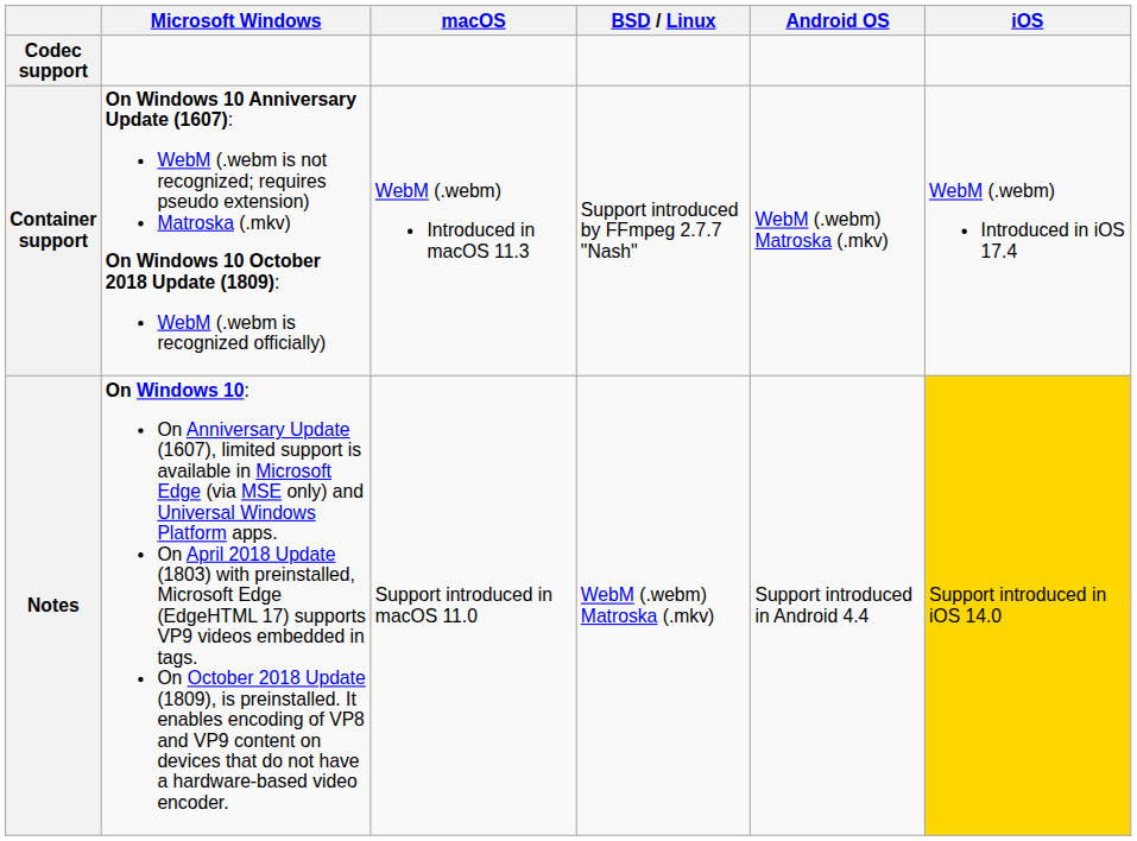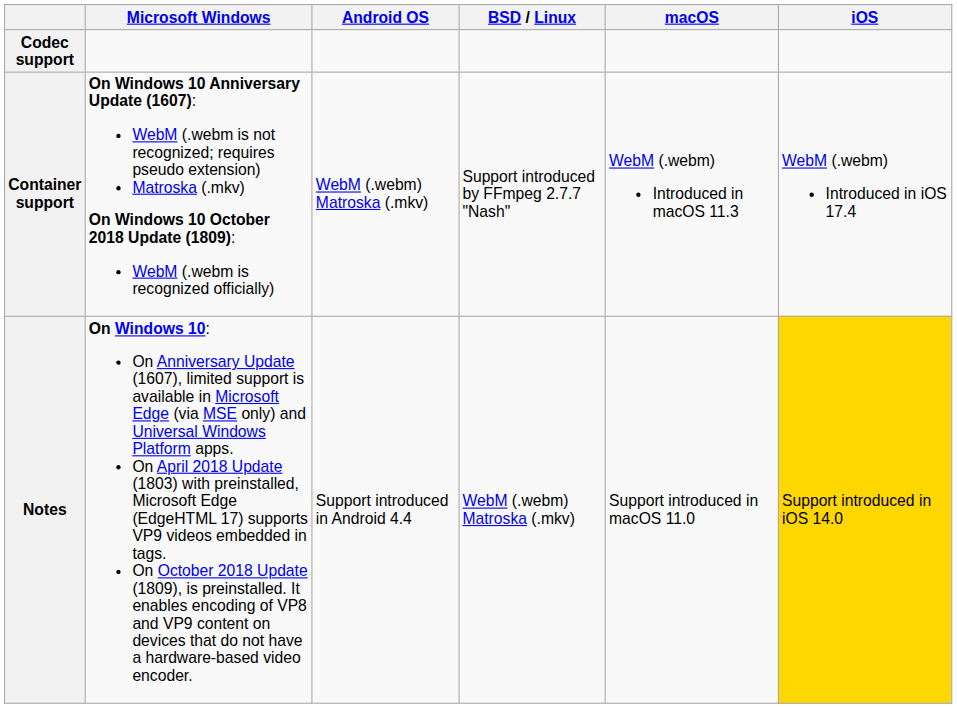 <table class="wikitable" style="font-size:90%">
 <tr>
 <th scope="row"></th>
 <th scope="col" style="width: 324px;"><a href='#'>Microsoft Windows</a></th>
+<th scope="col" style="width: 216px;"><a href='#'>Android OS</a></th>
+<th scope="col" style="width: 216px;"><a href='#'>BSD</a> / <a href='#'>Linux</a></th>
 <th scope="col" style="width: 216px;"><a href='#'>macOS</a></th>
-<th scope="col" style="width: 216px;"><a href='#'>BSD</a> / <a href='#'>Linux</a></th>
-<th scope="col" style="width: 216px;"><a href='#'>Android OS</a></th>
 <th scope="col" style="width: 216px;"><a href='#'>iOS</a></th>
 </tr>
 <tr>
 <th scope="row">Codec support</th>
 <td></td>
 <td></td>
 <td></td>
 <td></td>
 <td></td>
 </tr>
 <tr>
 <th scope="row">Container support</th>
 <td><strong>On Windows 10 Anniversary Update (1607)</strong>:<br><ul><li><a href='#'>WebM</a> (.webm is not recognized; requires pseudo extension)</li><li><a href='#'>Matroska</a> (.mkv)</li></ul><strong>On Windows 10 October 2018 Update (1809)</strong>:<ul><li><a href='#'>WebM</a> (.webm is recognized officially)</li></ul></td>
+<td><a href='#'>WebM</a> (.webm) <br> <a href='#'>Matroska</a> (.mkv)</td>
+<td>Support introduced by FFmpeg 2.7.7 "Nash"</td>
 <td><a href='#'>WebM</a> (.webm)<br><ul><li>Introduced in macOS 11.3</li></ul></td>
-<td>Support introduced by FFmpeg 2.7.7 "Nash"</td>
-<td><a href='#'>WebM</a> (.webm) <br> <a href='#'>Matroska</a> (.mkv)</td>
 <td><a href='#'>WebM</a> (.webm)<br><ul><li>Introduced in iOS 17.4</li></ul></td>
 </tr>
 <tr>
 <th scope="row">Notes</th>
 <td><strong>On <a href='#'>Windows 10</a></strong>:<br><ul><li>On <a href='#'>Anniversary Update</a> (1607), limited support is available in <a href='#'>Microsoft Edge</a> (via <a href='#'>MSE</a> only) and <a href='#'>Universal Windows Platform</a> apps.</li><li>On <a href='#'>April 2018 Update</a> (1803) with  preinstalled, Microsoft Edge (EdgeHTML 17) supports VP9 videos embedded in  tags.</li><li>On <a href='#'>October 2018 Update</a> (1809),  is preinstalled. It enables encoding of VP8 and VP9 content on devices that do not have a hardware-based video encoder.</li></ul></td>
+<td>Support introduced in Android 4.4</td>
+<td><a href='#'>WebM</a> (.webm) <br> <a href='#'>Matroska</a> (.mkv)</td>
 <td>Support introduced in macOS 11.0</td>
-<td><a href='#'>WebM</a> (.webm) <br> <a href='#'>Matroska</a> (.mkv)</td>
-<td>Support introduced in Android 4.4</td>
 <td style="background: gold;">Support introduced in iOS 14.0</td>
 </tr>
 </table>
